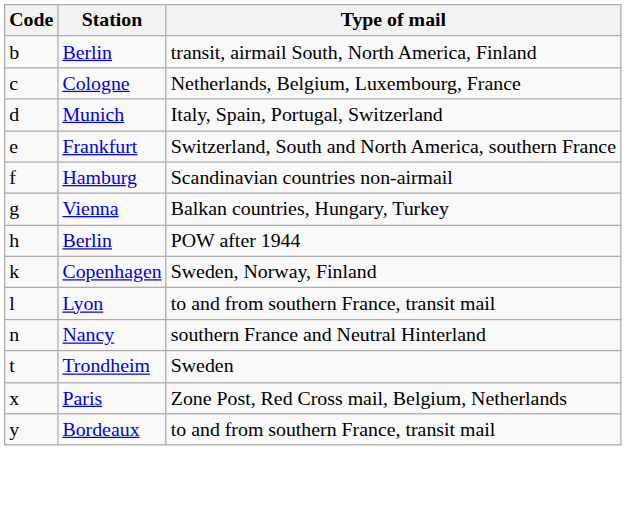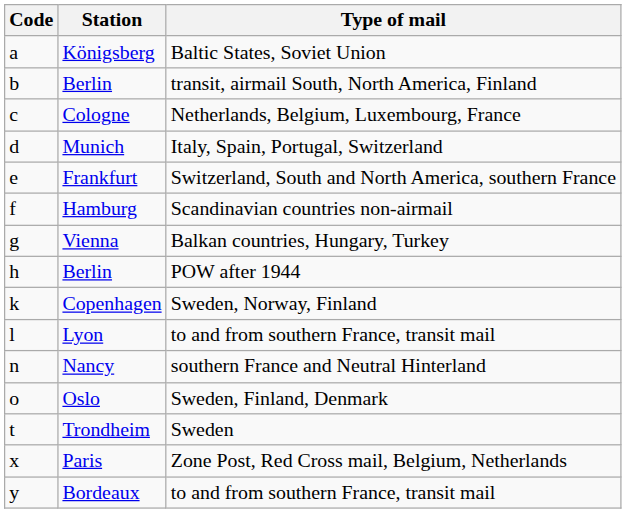 <table class="wikitable">
 <tr>
 <th>Code</th>
 <th>Station</th>
 <th>Type of mail</th>
+</tr>
+<tr>
+<td>a</td>
+<td><a href='#'>Königsberg</a></td>
+<td>Baltic States, Soviet Union</td>
 </tr>
 <tr>
 <td>b</td>
 <td><a href='#'>Berlin</a></td>
 <td>transit, airmail South, North America, Finland</td>
 </tr>
 <tr>
 <td>c</td>
 <td><a href='#'>Cologne</a></td>
 <td>Netherlands, Belgium, Luxembourg, France</td>
 </tr>
 <tr>
 <td>d</td>
 <td><a href='#'>Munich</a></td>
 <td>Italy, Spain, Portugal, Switzerland</td>
 </tr>
 <tr>
 <td>e</td>
 <td><a href='#'>Frankfurt</a></td>
 <td>Switzerland, South and North America, southern France</td>
 </tr>
 <tr>
 <td>f</td>
 <td><a href='#'>Hamburg</a></td>
 <td>Scandinavian countries non-airmail</td>
 </tr>
 <tr>
 <td>g</td>
 <td><a href='#'>Vienna</a></td>
 <td>Balkan countries, Hungary, Turkey</td>
 </tr>
 <tr>
 <td>h</td>
 <td><a href='#'>Berlin</a></td>
 <td>POW after 1944</td>
 </tr>
 <tr>
 <td>k</td>
 <td><a href='#'>Copenhagen</a></td>
 <td>Sweden, Norway, Finland</td>
 </tr>
 <tr>
 <td>l</td>
 <td><a href='#'>Lyon</a></td>
 <td>to and from southern France, transit mail</td>
 </tr>
 <tr>
 <td>n</td>
 <td><a href='#'>Nancy</a></td>
 <td>southern France and Neutral Hinterland</td>
 </tr>
 <tr>
+<td>o</td>
+<td><a href='#'>Oslo</a></td>
+<td>Sweden, Finland, Denmark</td>
+</tr>
+<tr>
 <td>t</td>
 <td><a href='#'>Trondheim</a></td>
 <td>Sweden</td>
 </tr>
 <tr>
 <td>x</td>
 <td><a href='#'>Paris</a></td>
 <td>Zone Post, Red Cross mail, Belgium, Netherlands</td>
 </tr>
 <tr>
 <td>y</td>
 <td><a href='#'>Bordeaux</a></td>
 <td>to and from southern France, transit mail</td>
 </tr>
 </table>
